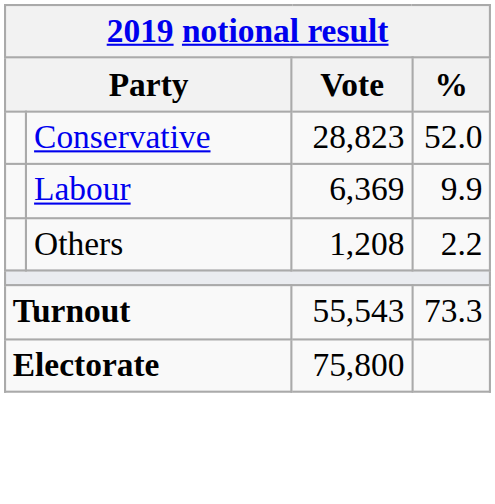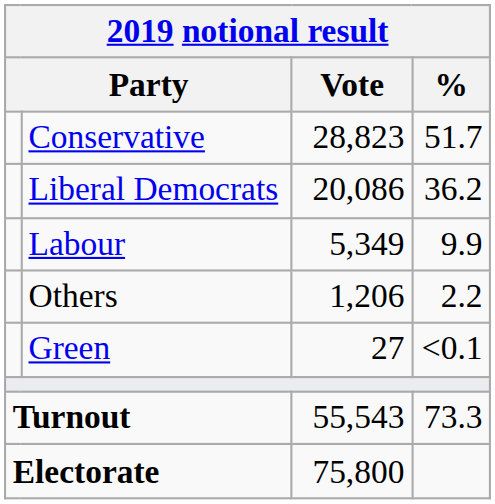 <table class="wikitable">
 <tr>
 <th colspan="4"><a href='#'>2019</a> <a href='#'>notional result</a></th>
 </tr>
 <tr>
 <th bgcolor="#DDDDFF" width="130px" colspan="2">Party</th>
 <th bgcolor="#DDDDFF" width="50px">Vote</th>
 <th bgcolor="#DDDDFF" width="30px">%</th>
 </tr>
 <tr>
 <td></td>
 <td><a href='#'>Conservative</a></td>
 <td align=right>28,823</td>
-<td align=right>52.0</td>
+<td align=right>51.7</td>
+</tr>
+<tr>
+<td></td>
+<td><a href='#'>Liberal Democrats</a></td>
+<td align=right>20,086</td>
+<td align=right>36.2</td>
 </tr>
 <tr>
 <td></td>
 <td><a href='#'>Labour</a></td>
-<td align=right>6,369</td>
+<td align=right>5,349</td>
 <td align=right>9.9</td>
 </tr>
 <tr>
 <td></td>
 <td>Others</td>
-<td align=right>1,208</td>
+<td align=right>1,206</td>
 <td align=right>2.2</td>
+</tr>
+<tr>
+<td></td>
+<td><a href='#'>Green</a></td>
+<td align=right>27</td>
+<td align=right><0.1</td>
 </tr>
 <tr>
 <td colspan="4" bgcolor="#EAECF0"></td>
 </tr>
 <tr>
 <td colspan="2"><strong>Turnout</strong></td>
 <td align=right>55,543</td>
 <td align=right>73.3</td>
 </tr>
 <tr>
 <td colspan="2"><strong>Electorate</strong></td>
 <td align=right>75,800</td>
 </tr>
 </table>
